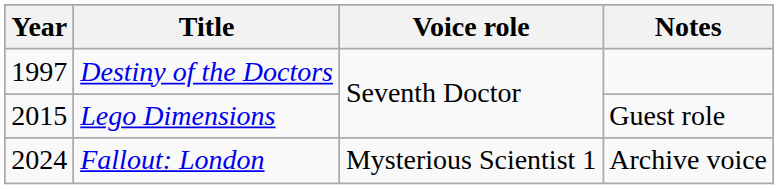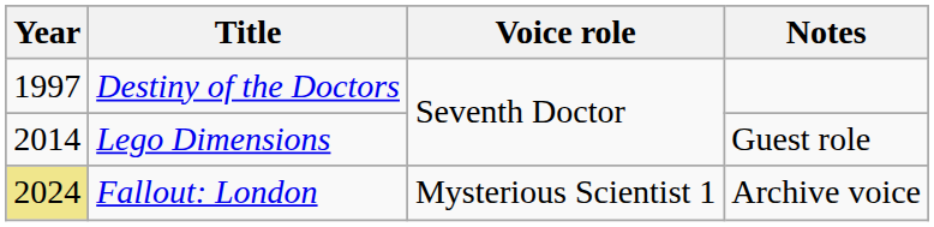 <table class="wikitable sortable">
 <tr>
 <th>Year</th>
 <th>Title</th>
 <th>Voice role</th>
 <th>Notes</th>
 </tr>
 <tr>
 <td>1997</td>
 <td><em><a href='#'>Destiny of the Doctors</a></em></td>
 <td rowspan="2">Seventh Doctor</td>
 <td></td>
 </tr>
 <tr>
-<td>2015</td>
+<td>2014</td>
 <td><em><a href='#'>Lego Dimensions</a></em></td>
 <td>Guest role</td>
 </tr>
 <tr>
-<td>2024</td>
+<td style="background: khaki;">2024</td>
 <td><em><a href='#'>Fallout: London</a></em></td>
 <td>Mysterious Scientist 1</td>
 <td>Archive voice</td>
 </tr>
 </table>
